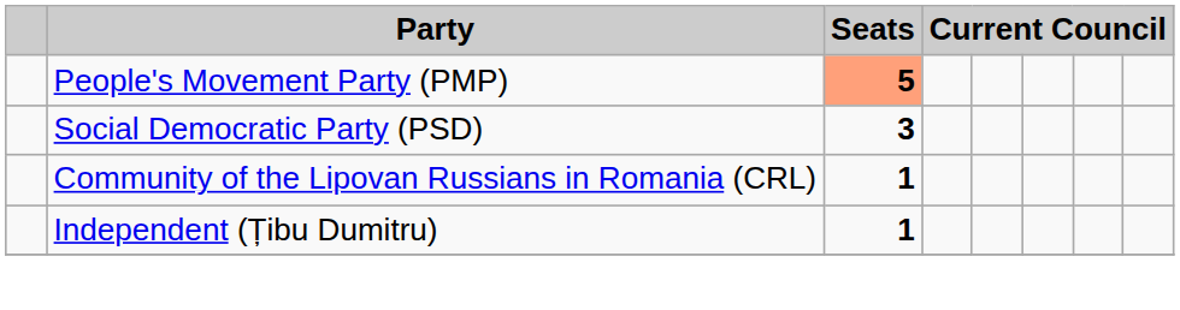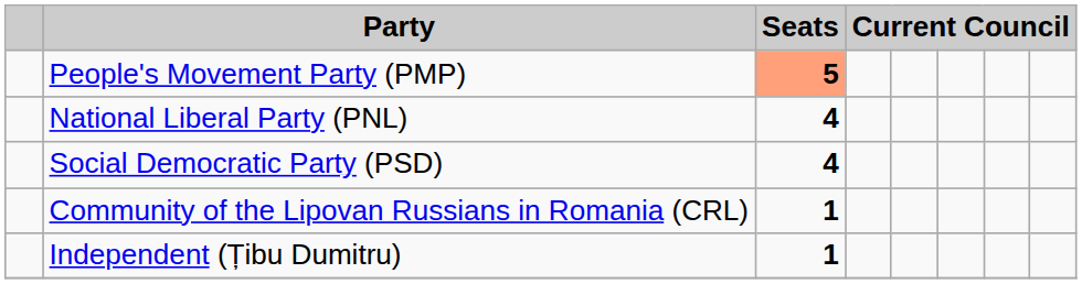 <table class="wikitable">
 <tr>
 <th style="background:#ccc">   </th>
 <th style="background:#ccc">Party</th>
 <th style="background:#ccc">Seats</th>
 <th style="background:#ccc" colspan="5">Current Council</th>
 </tr>
 <tr>
 <td>  </td>
 <td><a href='#'>People's Movement Party</a> (PMP)</td>
 <td style="background: lightsalmon; text-align: right"><strong>5</strong></td>
 <td>  </td>
 <td>  </td>
 <td>  </td>
 <td>  </td>
 <td>  </td>
 </tr>
 <tr>
 <td>  </td>
+<td><a href='#'>National Liberal Party</a> (PNL)</td>
+<td style="text-align: right"><strong>4</strong></td>
+<td>  </td>
+<td>  </td>
+<td>  </td>
+<td>  </td>
+<td> </td>
+</tr>
+<tr>
+<td>  </td>
 <td><a href='#'>Social Democratic Party</a> (PSD)</td>
-<td style="text-align: right"><strong>3</strong></td>
+<td style="text-align: right"><strong>4</strong></td>
 <td>  </td>
 <td>  </td>
 <td>  </td>
 <td>  </td>
 <td> </td>
 </tr>
 <tr>
 <td>  </td>
 <td><a href='#'>Community of the Lipovan Russians in Romania</a> (CRL)</td>
 <td style="text-align: right"><strong>1</strong></td>
 <td>  </td>
 <td> </td>
 <td> </td>
 <td> </td>
 <td> </td>
 </tr>
 <tr>
 <td>  </td>
 <td><a href='#'>Independent</a> (Țibu Dumitru)</td>
 <td style="text-align: right"><strong>1</strong></td>
 <td>  </td>
 <td> </td>
 <td> </td>
 <td> </td>
 <td> </td>
 </tr>
 <tr>
 </tr>
 </table>
